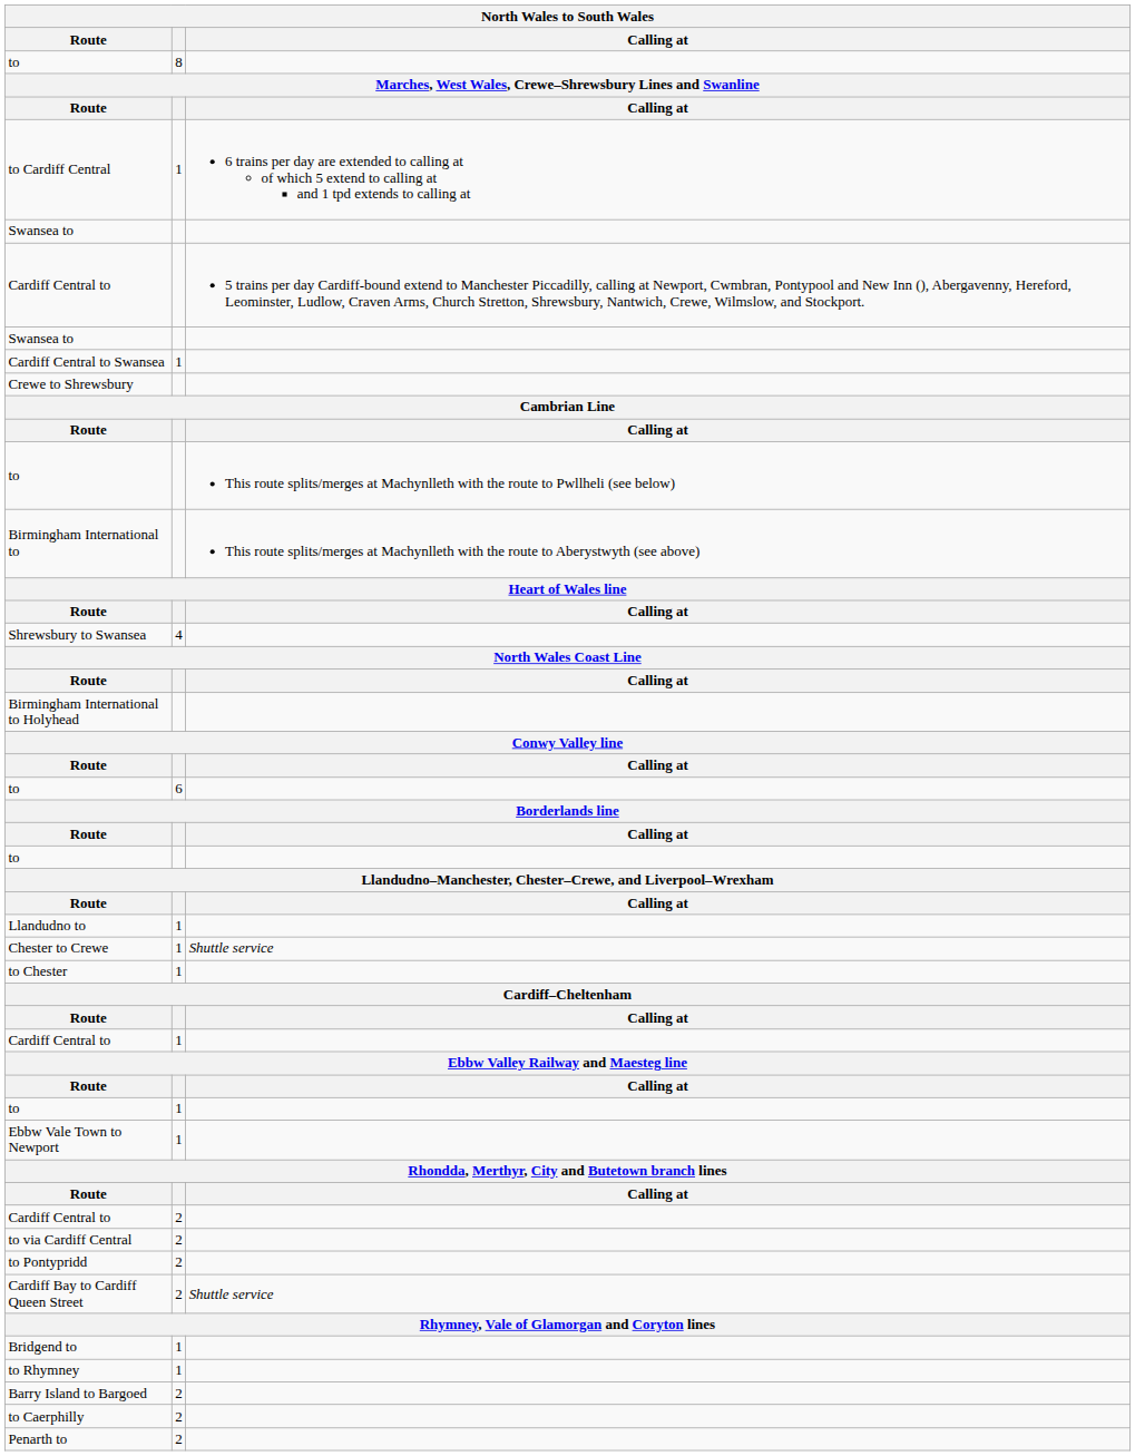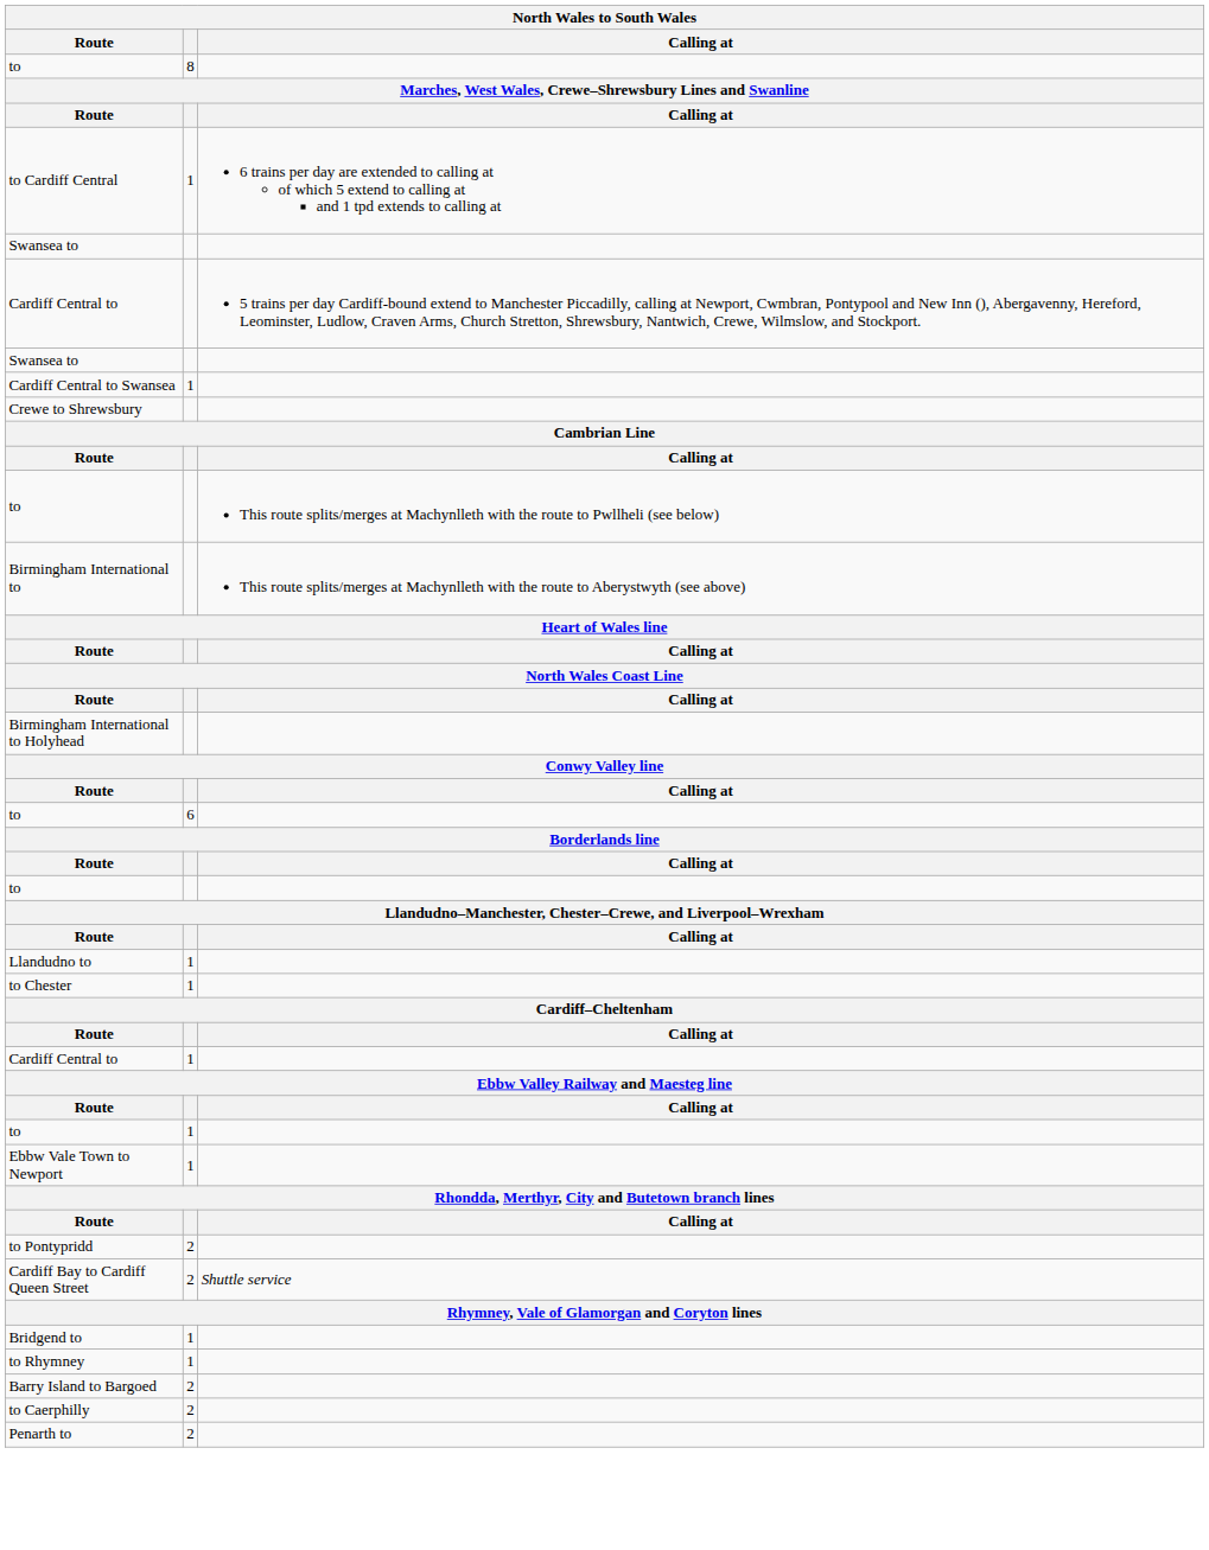 <table class="wikitable">
 <tr>
 <th colspan="3">North Wales to South Wales</th>
 </tr>
 <tr>
 <th>Route</th>
 <th></th>
 <th>Calling at</th>
 </tr>
 <tr>
 <td> to </td>
 <td>8</td>
 <td></td>
 </tr>
 <tr>
 <th colspan="3"><a href='#'>Marches</a>, <a href='#'>West Wales</a>, Crewe–Shrewsbury Lines and <a href='#'>Swanline</a></th>
 </tr>
 <tr>
 <th>Route</th>
 <th></th>
 <th>Calling at</th>
 </tr>
 <tr>
 <td> to Cardiff Central</td>
 <td>1</td>
 <td><br><ul><li>6 trains per day are extended to  calling at <ul><li>of which 5 extend to  calling at <ul><li>and 1 tpd extends to  calling at </li></ul></li></ul></li></ul></td>
 </tr>
 <tr>
 <td>Swansea to </td>
 <td></td>
 <td></td>
 </tr>
 <tr>
 <td>Cardiff Central to </td>
 <td></td>
 <td><br><ul><li>5 trains per day Cardiff-bound extend to Manchester Piccadilly, calling at Newport, Cwmbran, Pontypool and New Inn (), Abergavenny, Hereford, Leominster, Ludlow, Craven Arms, Church Stretton, Shrewsbury, Nantwich, Crewe, Wilmslow, and Stockport.</li></ul></td>
 </tr>
 <tr>
 <td>Swansea to </td>
 <td></td>
 <td></td>
 </tr>
 <tr>
 <td>Cardiff Central to Swansea</td>
 <td>1</td>
 <td></td>
 </tr>
 <tr>
 <td>Crewe to Shrewsbury</td>
 <td></td>
 <td></td>
 </tr>
 <tr>
 <th colspan="3">Cambrian Line</th>
 </tr>
 <tr>
 <th>Route</th>
 <th></th>
 <th>Calling at</th>
 </tr>
 <tr>
 <td> to </td>
 <td></td>
 <td><br><ul><li>This route splits/merges at Machynlleth with the route to Pwllheli (see below)</li></ul></td>
 </tr>
 <tr>
 <td>Birmingham International to </td>
 <td></td>
 <td><br><ul><li>This route splits/merges at Machynlleth with the route to Aberystwyth (see above)</li></ul></td>
 </tr>
 <tr>
 <th colspan="3"><a href='#'>Heart of Wales line</a></th>
 </tr>
 <tr>
 <th>Route</th>
 <th></th>
 <th>Calling at</th>
 </tr>
 <tr>
-<td>Shrewsbury to Swansea</td>
-<td>4</td>
-<td></td>
-</tr>
-<tr>
 <th colspan="3"><a href='#'>North Wales Coast Line</a></th>
 </tr>
 <tr>
 <th>Route</th>
 <th></th>
 <th>Calling at</th>
 </tr>
 <tr>
 <td>Birmingham International to Holyhead</td>
 <td></td>
 <td></td>
 </tr>
 <tr>
 <th colspan="3"><a href='#'>Conwy Valley line</a></th>
 </tr>
 <tr>
 <th>Route</th>
 <th></th>
 <th>Calling at</th>
 </tr>
 <tr>
 <td> to </td>
 <td>6</td>
 <td></td>
 </tr>
 <tr>
 <th colspan="3"><a href='#'>Borderlands line</a></th>
 </tr>
 <tr>
 <th>Route</th>
 <th></th>
 <th>Calling at</th>
 </tr>
 <tr>
 <td> to </td>
 <td></td>
 <td></td>
 </tr>
 <tr>
 <th colspan="3">Llandudno–Manchester, Chester–Crewe, and Liverpool–Wrexham</th>
 </tr>
 <tr>
 <th>Route</th>
 <th></th>
 <th>Calling at</th>
 </tr>
 <tr>
 <td>Llandudno to </td>
 <td>1</td>
 <td></td>
 </tr>
 <tr>
-<td>Chester to Crewe</td>
-<td>1</td>
-<td><em>Shuttle service</em></td>
-</tr>
-<tr>
 <td> to Chester</td>
 <td>1</td>
 <td></td>
 </tr>
 <tr>
 <th colspan="3">Cardiff–Cheltenham</th>
 </tr>
 <tr>
 <th>Route</th>
 <th></th>
 <th>Calling at</th>
 </tr>
 <tr>
 <td>Cardiff Central to </td>
 <td>1</td>
 <td></td>
 </tr>
 <tr>
 <th colspan="3"><a href='#'>Ebbw Valley Railway</a> and <a href='#'>Maesteg line</a></th>
 </tr>
 <tr>
 <th>Route</th>
 <th></th>
 <th>Calling at</th>
 </tr>
 <tr>
 <td> to </td>
 <td>1</td>
 <td></td>
 </tr>
 <tr>
 <td>Ebbw Vale Town to Newport</td>
 <td>1</td>
 <td></td>
 </tr>
 <tr>
 <th colspan="3"><a href='#'>Rhondda</a>, <a href='#'>Merthyr</a>, <a href='#'>City</a> and <a href='#'>Butetown branch</a> lines</th>
 </tr>
 <tr>
 <th>Route</th>
 <th></th>
 <th>Calling at</th>
 </tr>
 <tr>
-<td>Cardiff Central to </td>
-<td>2</td>
-<td></td>
-</tr>
-<tr>
-<td> to  via Cardiff Central</td>
-<td>2</td>
-<td></td>
-</tr>
-<tr>
 <td> to Pontypridd</td>
 <td>2</td>
 <td></td>
 </tr>
 <tr>
 <td>Cardiff Bay to Cardiff Queen Street</td>
 <td>2</td>
 <td><em>Shuttle service</em></td>
 </tr>
 <tr>
 <th colspan="3"><a href='#'>Rhymney</a>, <a href='#'>Vale of Glamorgan</a> and <a href='#'>Coryton</a> lines</th>
 </tr>
 <tr>
 <td>Bridgend to </td>
 <td>1</td>
 <td></td>
 </tr>
 <tr>
 <td> to Rhymney</td>
 <td>1</td>
 <td></td>
 </tr>
 <tr>
 <td>Barry Island to Bargoed</td>
 <td>2</td>
 <td></td>
 </tr>
 <tr>
 <td> to Caerphilly</td>
 <td>2</td>
 <td></td>
 </tr>
 <tr>
 <td>Penarth to </td>
 <td>2</td>
 <td></td>
 </tr>
 </table>
